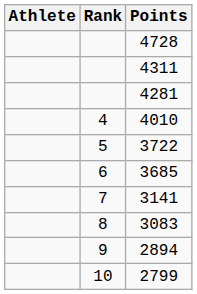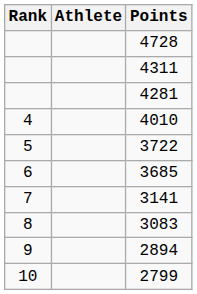 <table class="wikitable" style="font-size:95%; text-align:center;">
 <tr>
+<th>Rank</th>
 <th>Athlete</th>
-<th>Rank</th>
 <th>Points</th>
 </tr>
 <tr>
+<td></td>
 <td align="left"></td>
-<td></td>
 <td align="center">4728</td>
 </tr>
 <tr>
+<td></td>
 <td align="left"></td>
-<td></td>
 <td align="center">4311</td>
 </tr>
 <tr>
+<td></td>
 <td align="left"></td>
-<td></td>
 <td align="center">4281</td>
 </tr>
 <tr>
+<td>4</td>
 <td align="left"></td>
-<td>4</td>
 <td align="center">4010</td>
 </tr>
 <tr>
+<td>5</td>
 <td align="left"></td>
-<td>5</td>
 <td align="center">3722</td>
 </tr>
 <tr>
+<td>6</td>
 <td align="left"></td>
-<td>6</td>
 <td align="center">3685</td>
 </tr>
 <tr>
+<td>7</td>
 <td align="left"></td>
-<td>7</td>
 <td align="center">3141</td>
 </tr>
 <tr>
+<td>8</td>
 <td align="left"></td>
-<td>8</td>
 <td align="center">3083</td>
 </tr>
 <tr>
+<td>9</td>
 <td align="left"></td>
-<td>9</td>
 <td align="center">2894</td>
 </tr>
 <tr>
+<td>10</td>
 <td align="left"></td>
-<td>10</td>
 <td align="center">2799</td>
 </tr>
 </table>
